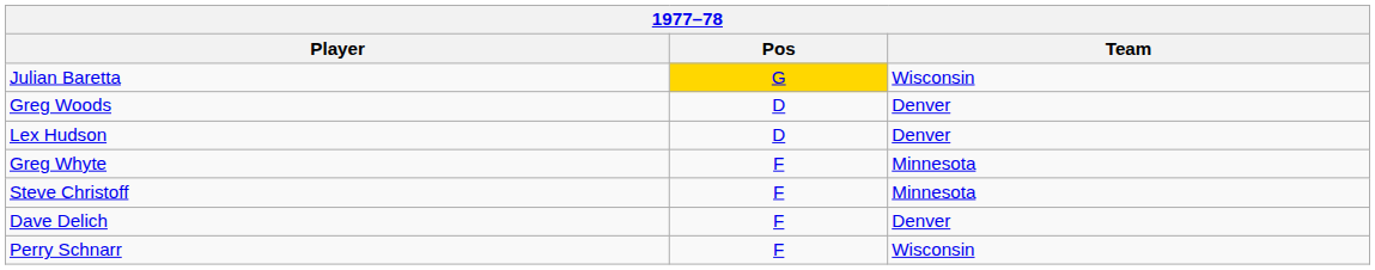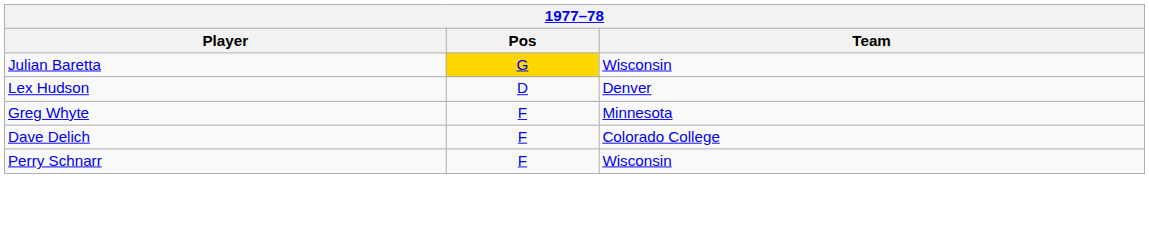 <table class="wikitable" width=95%>
 <tr>
 <th colspan=3><a href='#'>1977–78</a></th>
 </tr>
 <tr>
 <th>Player</th>
 <th>Pos</th>
 <th>Team</th>
 </tr>
 <tr>
 <td><a href='#'>Julian Baretta</a></td>
 <td align=center style="background: gold;"><a href='#'>G</a></td>
 <td><a href='#'>Wisconsin</a></td>
 </tr>
 <tr>
-<td><a href='#'>Greg Woods</a></td>
-<td align=center><a href='#'>D</a></td>
-<td><a href='#'>Denver</a></td>
-</tr>
-<tr>
 <td><a href='#'>Lex Hudson</a></td>
 <td align=center><a href='#'>D</a></td>
 <td><a href='#'>Denver</a></td>
 </tr>
 <tr>
 <td><a href='#'>Greg Whyte</a></td>
 <td align=center><a href='#'>F</a></td>
 <td><a href='#'>Minnesota</a></td>
 </tr>
 <tr>
-<td><a href='#'>Steve Christoff</a></td>
-<td align=center><a href='#'>F</a></td>
-<td><a href='#'>Minnesota</a></td>
-</tr>
-<tr>
 <td><a href='#'>Dave Delich</a></td>
 <td align=center><a href='#'>F</a></td>
-<td><a href='#'>Denver</a></td>
+<td><a href='#'>Colorado College</a></td>
 </tr>
 <tr>
 <td><a href='#'>Perry Schnarr</a></td>
 <td align=center><a href='#'>F</a></td>
 <td><a href='#'>Wisconsin</a></td>
 </tr>
 </table>
